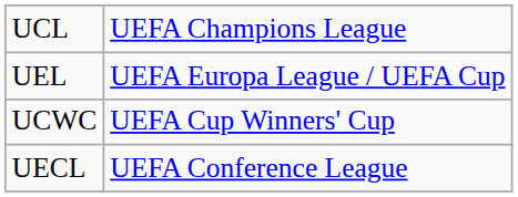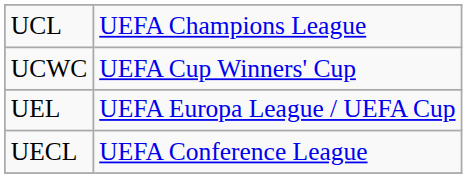 <table class="wikitable" style="font-size:90%;">
 <tr>
 <td>UCL</td>
 <td><a href='#'>UEFA Champions League</a></td>
 </tr>
 <tr>
+<td>UCWC</td>
+<td><a href='#'>UEFA Cup Winners' Cup</a></td>
+</tr>
+<tr>
 <td>UEL</td>
 <td><a href='#'>UEFA Europa League / UEFA Cup</a></td>
-</tr>
-<tr>
-<td>UCWC</td>
-<td><a href='#'>UEFA Cup Winners' Cup</a></td>
 </tr>
 <tr>
 <td>UECL</td>
 <td><a href='#'>UEFA Conference League</a></td>
 </tr>
 </table>
